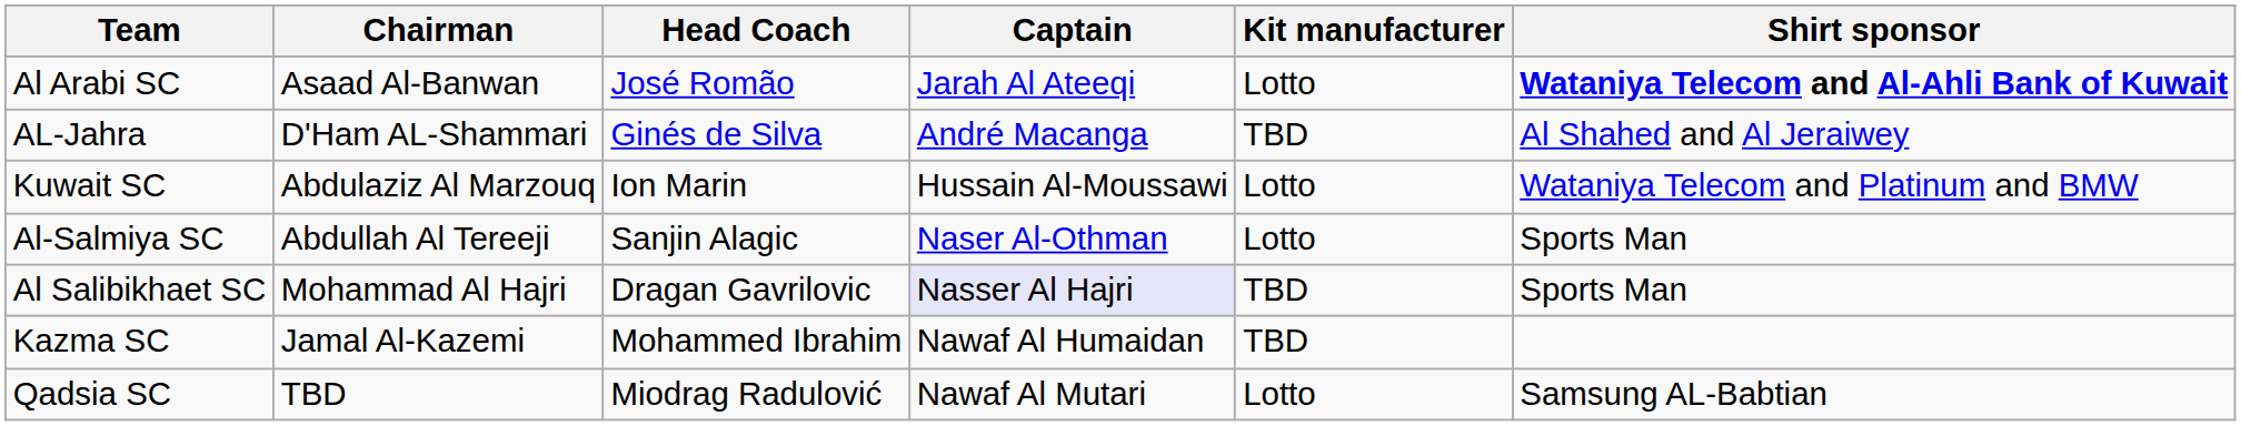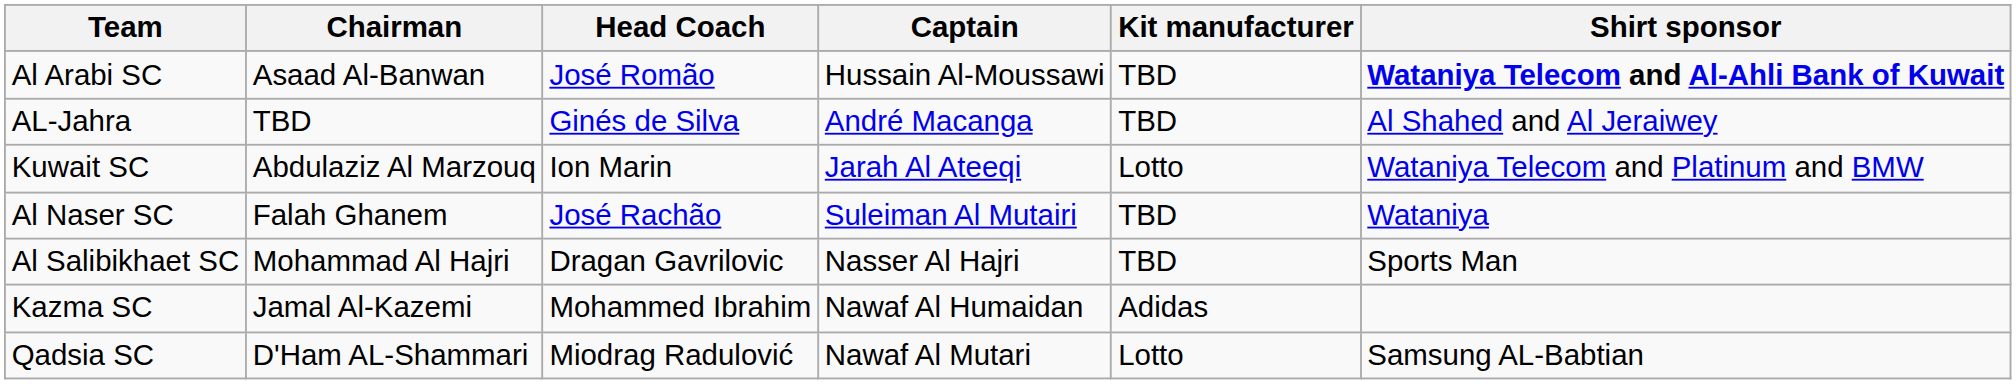 <table class="wikitable sortable" style="text-align: left;">
 <tr>
 <th>Team</th>
 <th>Chairman</th>
 <th>Head Coach</th>
 <th>Captain</th>
 <th>Kit manufacturer</th>
 <th>Shirt sponsor</th>
 </tr>
 <tr>
 <td>Al Arabi SC</td>
 <td> Asaad Al-Banwan</td>
 <td> <a href='#'>José Romão</a></td>
-<td> <a href='#'>Jarah Al Ateeqi</a></td>
-<td>Lotto</td>
+<td> Hussain Al-Moussawi</td>
+<td>TBD</td>
 <td><strong><a href='#'>Wataniya Telecom</a> and <a href='#'>Al-Ahli Bank of Kuwait</a></strong></td>
 </tr>
 <tr>
 <td>AL-Jahra</td>
-<td> D'Ham AL-Shammari</td>
+<td>TBD</td>
 <td> <a href='#'>Ginés de Silva</a></td>
 <td> <a href='#'>André Macanga</a></td>
 <td>TBD</td>
 <td><a href='#'>Al Shahed</a> and <a href='#'>Al Jeraiwey</a></td>
 </tr>
 <tr>
 <td>Kuwait SC</td>
 <td> Abdulaziz Al Marzouq</td>
 <td> Ion Marin</td>
-<td> Hussain Al-Moussawi</td>
+<td> <a href='#'>Jarah Al Ateeqi</a></td>
 <td>Lotto</td>
 <td><a href='#'>Wataniya Telecom</a> and <a href='#'>Platinum</a> and <a href='#'>BMW</a></td>
 </tr>
 <tr>
-<td>Al-Salmiya SC</td>
-<td> Abdullah Al Tereeji</td>
-<td> Sanjin Alagic</td>
-<td> <a href='#'>Naser Al-Othman</a></td>
-<td>Lotto</td>
-<td>Sports Man</td>
+<td>Al Naser SC</td>
+<td> Falah Ghanem</td>
+<td> <a href='#'>José Rachão</a></td>
+<td> <a href='#'>Suleiman Al Mutairi</a></td>
+<td>TBD</td>
+<td><a href='#'>Wataniya</a></td>
 </tr>
 <tr>
 <td>Al Salibikhaet SC</td>
 <td> Mohammad Al Hajri</td>
 <td> Dragan Gavrilovic</td>
-<td style="background: lavender;"> Nasser Al Hajri</td>
+<td> Nasser Al Hajri</td>
 <td>TBD</td>
 <td>Sports Man</td>
 </tr>
 <tr>
 <td>Kazma SC</td>
 <td> Jamal Al-Kazemi</td>
 <td> Mohammed Ibrahim</td>
 <td> Nawaf Al Humaidan</td>
-<td>TBD</td>
+<td>Adidas</td>
 </tr>
 <tr>
 <td>Qadsia SC</td>
-<td>TBD</td>
+<td> D'Ham AL-Shammari</td>
 <td> Miodrag Radulović</td>
 <td> Nawaf Al Mutari</td>
 <td>Lotto</td>
 <td>Samsung AL-Babtian</td>
 </tr>
 </table>
